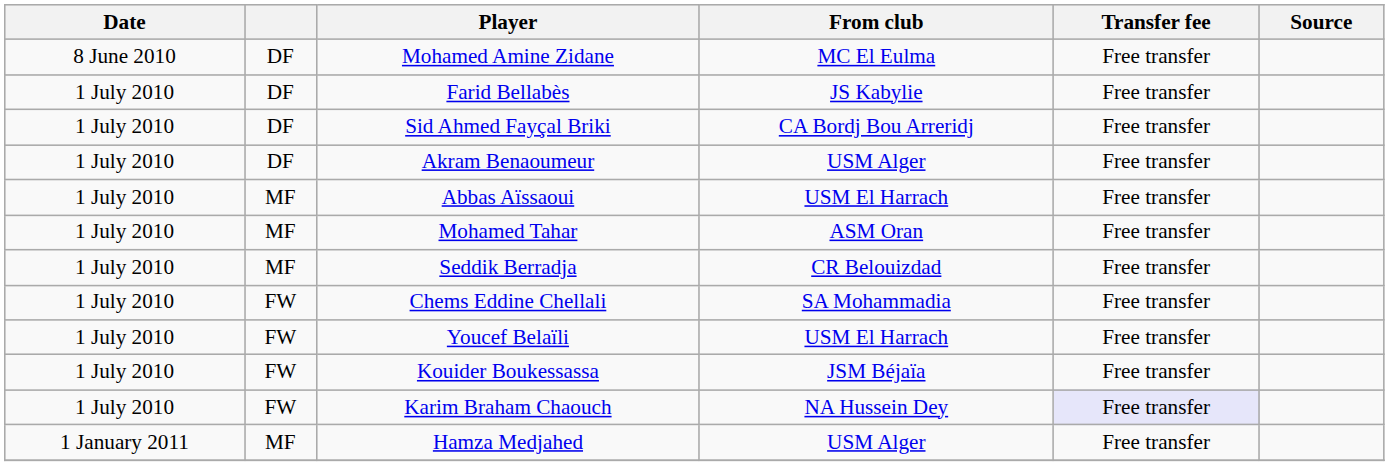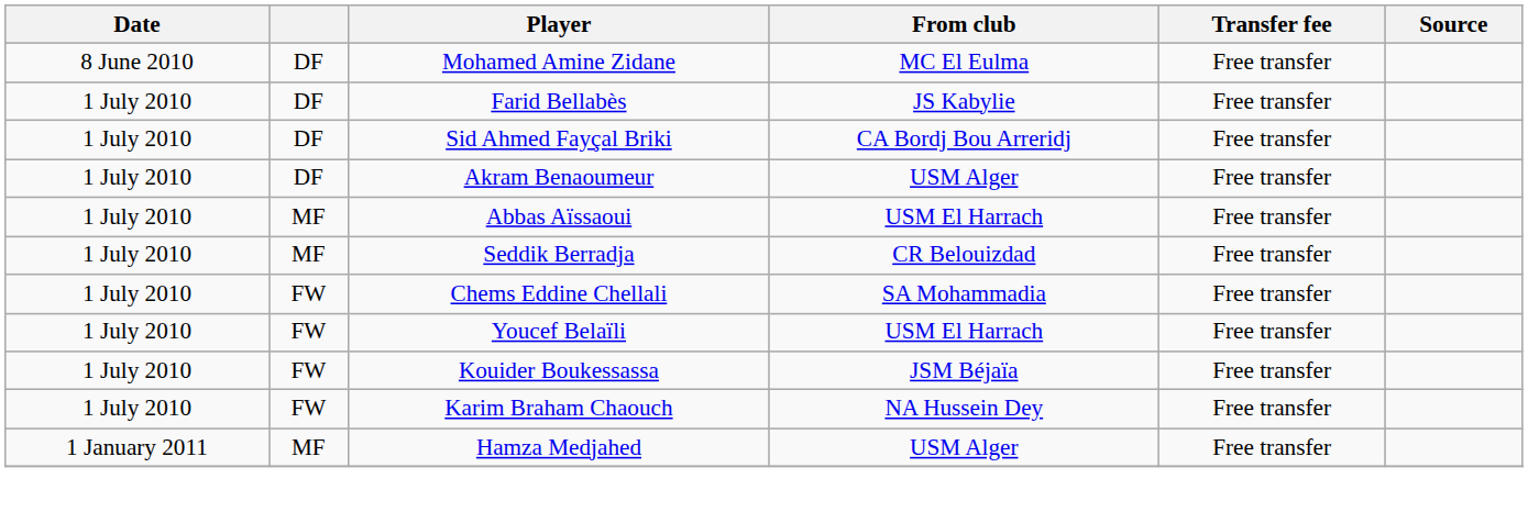 <table class="wikitable sortable" style="width:70%; text-align:center; font-size:85%; text-align:centre;">
 <tr>
 <th>Date</th>
 <th></th>
 <th>Player</th>
 <th>From club</th>
 <th>Transfer fee</th>
 <th>Source</th>
 </tr>
 <tr>
 <td>8 June 2010</td>
 <td>DF</td>
 <td> <a href='#'>Mohamed Amine Zidane</a></td>
 <td><a href='#'>MC El Eulma</a></td>
 <td>Free transfer</td>
 <td></td>
 </tr>
 <tr>
 <td>1 July 2010</td>
 <td>DF</td>
 <td> <a href='#'>Farid Bellabès</a></td>
 <td><a href='#'>JS Kabylie</a></td>
 <td>Free transfer</td>
 <td></td>
 </tr>
 <tr>
 <td>1 July 2010</td>
 <td>DF</td>
 <td> <a href='#'>Sid Ahmed Fayçal Briki</a></td>
 <td><a href='#'>CA Bordj Bou Arreridj</a></td>
 <td>Free transfer</td>
 <td></td>
 </tr>
 <tr>
 <td>1 July 2010</td>
 <td>DF</td>
 <td> <a href='#'>Akram Benaoumeur</a></td>
 <td><a href='#'>USM Alger</a></td>
 <td>Free transfer</td>
 <td></td>
 </tr>
 <tr>
 <td>1 July 2010</td>
 <td>MF</td>
 <td> <a href='#'>Abbas Aïssaoui</a></td>
 <td><a href='#'>USM El Harrach</a></td>
 <td>Free transfer</td>
 <td></td>
 </tr>
 <tr>
 <td>1 July 2010</td>
 <td>MF</td>
-<td> <a href='#'>Mohamed Tahar</a></td>
-<td><a href='#'>ASM Oran</a></td>
-<td>Free transfer</td>
-<td></td>
-</tr>
-<tr>
-<td>1 July 2010</td>
-<td>MF</td>
 <td> <a href='#'>Seddik Berradja</a></td>
 <td><a href='#'>CR Belouizdad</a></td>
 <td>Free transfer</td>
 <td></td>
 </tr>
 <tr>
 <td>1 July 2010</td>
 <td>FW</td>
 <td> <a href='#'>Chems Eddine Chellali</a></td>
 <td><a href='#'>SA Mohammadia</a></td>
 <td>Free transfer</td>
 <td></td>
 </tr>
 <tr>
 <td>1 July 2010</td>
 <td>FW</td>
 <td> <a href='#'>Youcef Belaïli</a></td>
 <td><a href='#'>USM El Harrach</a></td>
 <td>Free transfer</td>
 <td></td>
 </tr>
 <tr>
 <td>1 July 2010</td>
 <td>FW</td>
 <td> <a href='#'>Kouider Boukessassa</a></td>
 <td><a href='#'>JSM Béjaïa</a></td>
 <td>Free transfer</td>
 <td></td>
 </tr>
 <tr>
 <td>1 July 2010</td>
 <td>FW</td>
 <td> <a href='#'>Karim Braham Chaouch</a></td>
 <td><a href='#'>NA Hussein Dey</a></td>
-<td style="background: lavender;">Free transfer</td>
+<td>Free transfer</td>
 <td></td>
 </tr>
 <tr>
 <td>1 January 2011</td>
 <td>MF</td>
 <td> <a href='#'>Hamza Medjahed</a></td>
 <td><a href='#'>USM Alger</a></td>
 <td>Free transfer</td>
 <td></td>
 </tr>
 <tr>
 </tr>
 </table>
